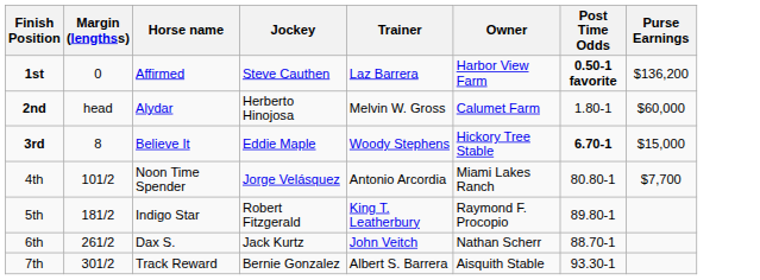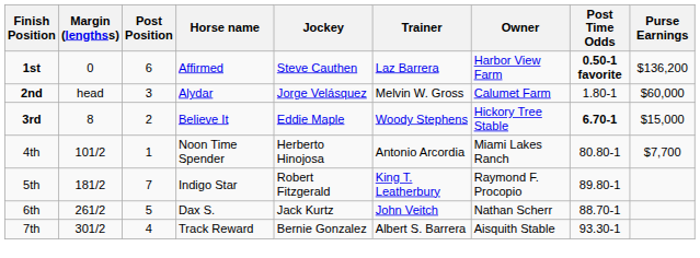 <table class="wikitable sortable" | border="2" cellpadding="1" style="border-collapse: collapse; font-size:90%">
 <tr>
 <th width="45px">Finish <br> Position</th>
 <th width="45px">Margin<br> <span>(<a href='#'>lengths</a>s)</span></th>
+<th width="40px">Post <br> Position</th>
 <th width="110px">Horse name</th>
 <th width="110px">Jockey</th>
 <th width="110px">Trainer</th>
 <th width="110px">Owner</th>
 <th width="65px">Post Time <br> Odds</th>
 <th width="70px">Purse <br> Earnings</th>
 </tr>
 <tr>
 <td align=center><strong>1<span>st</span></strong></td>
 <td align=center>0</td>
+<td align=center>6</td>
 <td><a href='#'>Affirmed</a></td>
 <td><a href='#'>Steve Cauthen</a></td>
 <td><a href='#'>Laz Barrera</a></td>
 <td><a href='#'>Harbor View Farm</a></td>
 <td align=center><strong>0.50-1</strong> <br><strong><span>favorite</span></strong></td>
 <td align=center>$136,200</td>
 </tr>
 <tr>
 <td align=center><strong>2<span>nd</span></strong></td>
 <td align=center><span>head</span></td>
+<td align=center>3</td>
 <td><a href='#'>Alydar</a></td>
-<td>Herberto Hinojosa</td>
+<td><a href='#'>Jorge Velásquez</a></td>
 <td>Melvin W. Gross</td>
 <td><a href='#'>Calumet Farm</a></td>
 <td align=center>1.80-1</td>
 <td align=center>$60,000</td>
 </tr>
 <tr>
 <td align=center><strong>3<span>rd</span></strong></td>
 <td align=center>8</td>
+<td align=center>2</td>
 <td><a href='#'>Believe It</a></td>
 <td><a href='#'>Eddie Maple</a></td>
 <td><a href='#'>Woody Stephens</a></td>
 <td><a href='#'>Hickory Tree Stable</a></td>
 <td align=center><strong>6.70-1</strong></td>
 <td align=center>$15,000</td>
 </tr>
 <tr>
 <td align=center>4<span>th</span></td>
 <td align=center>10<span>1/2</span></td>
+<td align=center>1</td>
 <td>Noon Time Spender</td>
-<td><a href='#'>Jorge Velásquez</a></td>
+<td>Herberto Hinojosa</td>
 <td>Antonio Arcordia</td>
 <td>Miami Lakes Ranch</td>
 <td align=center>80.80-1</td>
 <td align=center>$7,700</td>
 </tr>
 <tr>
 <td align=center>5<span>th</span></td>
 <td align=center>18<span>1/2</span></td>
+<td align=center>7</td>
 <td>Indigo Star</td>
 <td>Robert Fitzgerald</td>
 <td><a href='#'>King T. Leatherbury</a></td>
 <td>Raymond F. Procopio</td>
 <td align=center>89.80-1</td>
 <td align=center></td>
 </tr>
 <tr>
 <td align=center>6<span>th</span></td>
 <td align=center>26<span>1/2</span></td>
+<td align=center>5</td>
 <td>Dax S.</td>
 <td>Jack Kurtz</td>
 <td><a href='#'>John Veitch</a></td>
 <td>Nathan Scherr</td>
 <td align=center>88.70-1</td>
 <td></td>
 </tr>
 <tr>
 <td align=center>7<span>th</span></td>
 <td align=center>30<span>1/2</span></td>
+<td align=center>4</td>
 <td>Track Reward</td>
 <td>Bernie Gonzalez</td>
 <td>Albert S. Barrera</td>
 <td>Aisquith Stable</td>
 <td align=center>93.30-1</td>
 <td></td>
 </tr>
 </table>
